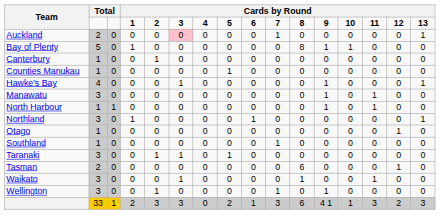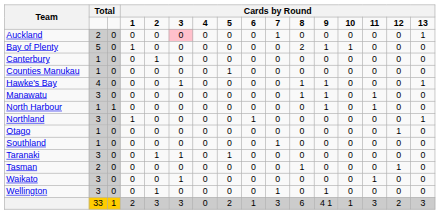 <table class="wikitable" style="text-align:center; line-height: 90%; font-size:90%;" width=80% align=left>
 <tr>
 <th rowspan=2 width=14%>Team</th>
 <th colspan=2 width=5%>Total</th>
 <th colspan=13>Cards by Round</th>
 </tr>
 <tr>
 <td width=2%></td>
 <td width=2%></td>
 <td width=4%><strong>1</strong></td>
 <td width=4%><strong>2</strong></td>
 <td width=4%><strong>3</strong></td>
 <td width=4%><strong>4</strong></td>
 <td width=4%><strong>5</strong></td>
 <td width=4%><strong>6</strong></td>
 <td width=4%><strong>7</strong></td>
 <td width=4%><strong>8</strong></td>
 <td width=4%><strong>9</strong></td>
 <td width=4%><strong>10</strong></td>
 <td width=4%><strong>11</strong></td>
 <td width=4%><strong>12</strong></td>
 <td width=4%><strong>13</strong></td>
 </tr>
 <tr>
 <td align=left> <a href='#'>Auckland</a></td>
 <td bgcolor=#cccccc>2</td>
 <td bgcolor=#cccccc>0</td>
 <td>0</td>
 <td>0</td>
 <td style="background: pink;">0</td>
 <td>0</td>
 <td>0</td>
 <td>0</td>
 <td>1 </td>
 <td>0</td>
 <td>0</td>
 <td>0</td>
 <td>0</td>
 <td>0</td>
 <td>1 </td>
 </tr>
 <tr>
 <td align=left> <a href='#'>Bay of Plenty</a></td>
 <td bgcolor=#cccccc>5</td>
 <td bgcolor=#cccccc>0</td>
 <td>1 </td>
 <td>0</td>
 <td>0</td>
 <td>0</td>
 <td>0</td>
 <td>0</td>
 <td>0</td>
-<td>8 </td>
+<td>2 </td>
 <td>1 </td>
 <td>1 </td>
 <td>0</td>
 <td>0</td>
 <td>0</td>
 </tr>
 <tr>
 <td align=left> <a href='#'>Canterbury</a></td>
 <td bgcolor=#cccccc>1</td>
 <td bgcolor=#cccccc>0</td>
 <td>0</td>
 <td>1 </td>
 <td>0</td>
 <td>0</td>
 <td>0</td>
 <td>0</td>
 <td>0</td>
 <td>0</td>
 <td>0</td>
 <td>0</td>
 <td>0</td>
 <td>0</td>
 <td>0</td>
 </tr>
 <tr>
 <td align=left> <a href='#'>Counties Manukau</a></td>
 <td bgcolor=#cccccc>1</td>
 <td bgcolor=#cccccc>0</td>
 <td>0</td>
 <td>0</td>
 <td>0</td>
 <td>0</td>
 <td>1 </td>
 <td>0</td>
 <td>0</td>
 <td>0</td>
 <td>0</td>
 <td>0</td>
 <td>0</td>
 <td>0</td>
 <td>0</td>
 </tr>
 <tr>
 <td align=left> <a href='#'>Hawke's Bay</a></td>
 <td bgcolor=#cccccc>4</td>
 <td bgcolor=#cccccc>0</td>
 <td>0</td>
 <td>0</td>
 <td>1 </td>
 <td>0</td>
 <td>0</td>
 <td>0</td>
 <td>0</td>
-<td>0 </td>
+<td>1 </td>
 <td>1 </td>
 <td>0</td>
 <td>0</td>
 <td>0</td>
 <td>1 </td>
 </tr>
 <tr>
 <td align=left> <a href='#'>Manawatu</a></td>
 <td bgcolor=#cccccc>3</td>
 <td bgcolor=#cccccc>0</td>
 <td>0</td>
 <td>0</td>
 <td>0</td>
 <td>0</td>
 <td>0</td>
 <td>0</td>
 <td>0</td>
-<td>0 </td>
+<td>1 </td>
 <td>1 </td>
 <td>0</td>
 <td>1 </td>
 <td>0</td>
 <td>0</td>
 </tr>
 <tr>
 <td align=left> <a href='#'>North Harbour</a></td>
 <td bgcolor=#cccccc>1</td>
 <td bgcolor=#cccccc>1</td>
 <td>0</td>
 <td>0</td>
 <td>0</td>
 <td>0</td>
 <td>0</td>
 <td>0</td>
 <td>0</td>
 <td>0</td>
 <td>1 </td>
 <td>0</td>
 <td>1 </td>
 <td>0</td>
 <td>0</td>
 </tr>
 <tr>
 <td align=left> <a href='#'>Northland</a></td>
 <td bgcolor=#cccccc>3</td>
 <td bgcolor=#cccccc>0</td>
 <td>1 </td>
 <td>0</td>
 <td>0</td>
 <td>0</td>
 <td>0</td>
 <td>1 </td>
 <td>0</td>
 <td>0</td>
 <td>0</td>
 <td>0</td>
 <td>0</td>
 <td>0</td>
 <td>1 </td>
 </tr>
 <tr>
 <td align=left> <a href='#'>Otago</a></td>
 <td bgcolor=#cccccc>1</td>
 <td bgcolor=#cccccc>0</td>
 <td>0</td>
 <td>0</td>
 <td>0</td>
 <td>0</td>
 <td>0</td>
 <td>0</td>
 <td>0</td>
 <td>0</td>
 <td>0</td>
 <td>0</td>
 <td>0</td>
 <td>1 </td>
 <td>0</td>
 </tr>
 <tr>
 <td align=left> <a href='#'>Southland</a></td>
 <td bgcolor=#cccccc>1</td>
 <td bgcolor=#cccccc>0</td>
 <td>0</td>
 <td>0</td>
 <td>0</td>
 <td>0</td>
 <td>0</td>
 <td>0</td>
 <td>1 </td>
 <td>0</td>
 <td>0</td>
 <td>0</td>
 <td>0</td>
 <td>0</td>
 <td>0</td>
 </tr>
 <tr>
 <td align=left> <a href='#'>Taranaki</a></td>
 <td bgcolor=#cccccc>3</td>
 <td bgcolor=#cccccc>0</td>
 <td>0</td>
 <td>1 </td>
 <td>1 </td>
 <td>0</td>
 <td>1 </td>
 <td>0</td>
 <td>0</td>
 <td>0</td>
 <td>0</td>
 <td>0</td>
 <td>0</td>
 <td>0</td>
 <td>0</td>
 </tr>
 <tr>
 <td align=left> <a href='#'>Tasman</a></td>
 <td bgcolor=#cccccc>2</td>
 <td bgcolor=#cccccc>0</td>
 <td>0</td>
 <td>0</td>
 <td>0</td>
 <td>0</td>
 <td>0</td>
 <td>0</td>
 <td>0</td>
-<td>6 </td>
+<td>1 </td>
 <td>0</td>
 <td>0</td>
 <td>0</td>
 <td>1 </td>
 <td>0</td>
 </tr>
 <tr>
 <td align=left> <a href='#'>Waikato</a></td>
 <td bgcolor=#cccccc>3</td>
 <td bgcolor=#cccccc>0</td>
 <td>0</td>
 <td>0</td>
 <td>1 </td>
 <td>0</td>
 <td>0</td>
 <td>0</td>
 <td>0</td>
-<td>1 </td>
+<td>0 </td>
 <td>0</td>
 <td>0</td>
 <td>1 </td>
 <td>0</td>
 <td>0</td>
 </tr>
 <tr>
 <td align=left> <a href='#'>Wellington</a></td>
 <td bgcolor=#cccccc>3</td>
 <td bgcolor=#cccccc>0</td>
 <td>0</td>
 <td>1 </td>
 <td>0</td>
 <td>0</td>
 <td>0</td>
 <td>0</td>
 <td>1 </td>
 <td>0</td>
 <td>1 </td>
 <td>0</td>
 <td>0</td>
 <td>0</td>
 <td>0</td>
 </tr>
 <tr>
 <th></th>
 <td bgcolor=#ffcc00>33</td>
 <td bgcolor=#ffcc00>1</td>
 <td bgcolor=#cccccc>2 </td>
 <td bgcolor=#cccccc>3 </td>
 <td bgcolor=#cccccc>3 </td>
 <td bgcolor=#cccccc>0</td>
 <td bgcolor=#cccccc>2 </td>
 <td bgcolor=#cccccc>1 </td>
 <td bgcolor=#cccccc>3 </td>
 <td bgcolor=#cccccc>6 </td>
 <td bgcolor=#cccccc>4  1 </td>
 <td bgcolor=#cccccc>1 </td>
 <td bgcolor=#cccccc>3 </td>
 <td bgcolor=#cccccc>2 </td>
 <td bgcolor=#cccccc>3 </td>
 </tr>
 </table>
